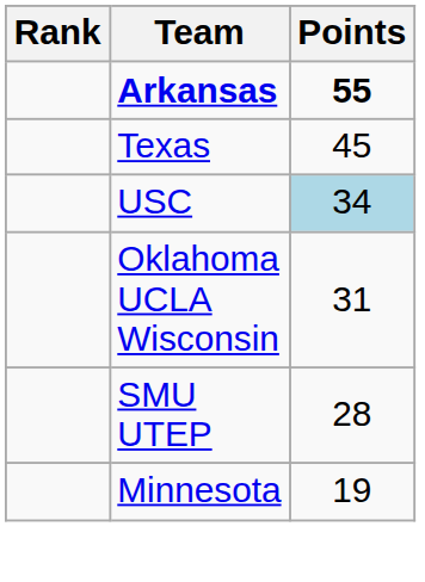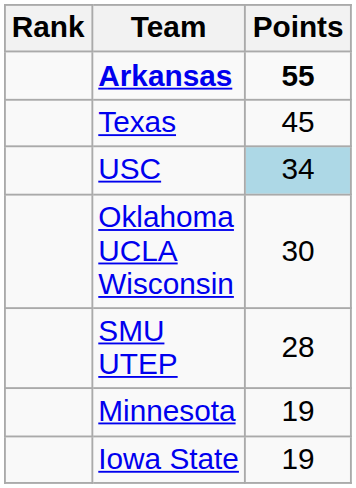 <table class="wikitable sortable" style="text-align:center">
 <tr>
 <th>Rank</th>
 <th>Team</th>
 <th>Points</th>
 </tr>
 <tr>
 <td></td>
 <td align="left"><strong><a href='#'>Arkansas</a></strong></td>
 <td><strong>55</strong></td>
 </tr>
 <tr>
 <td></td>
 <td align="left"><a href='#'>Texas</a></td>
 <td>45</td>
 </tr>
 <tr>
 <td></td>
 <td align="left"><a href='#'>USC</a></td>
 <td style="background: lightblue;">34</td>
 </tr>
 <tr>
 <td></td>
 <td align="left"><a href='#'>Oklahoma</a><br> <a href='#'>UCLA</a><br><a href='#'>Wisconsin</a></td>
-<td>31</td>
+<td>30</td>
 </tr>
 <tr>
 <td></td>
 <td align="left"><a href='#'>SMU</a><br><a href='#'>UTEP</a></td>
 <td>28</td>
 </tr>
 <tr>
 <td></td>
 <td align="left"><a href='#'>Minnesota</a></td>
 <td>19</td>
 </tr>
+<tr>
+<td></td>
+<td align="left"><a href='#'>Iowa State</a></td>
+<td>19</td>
+</tr>
 </table>
